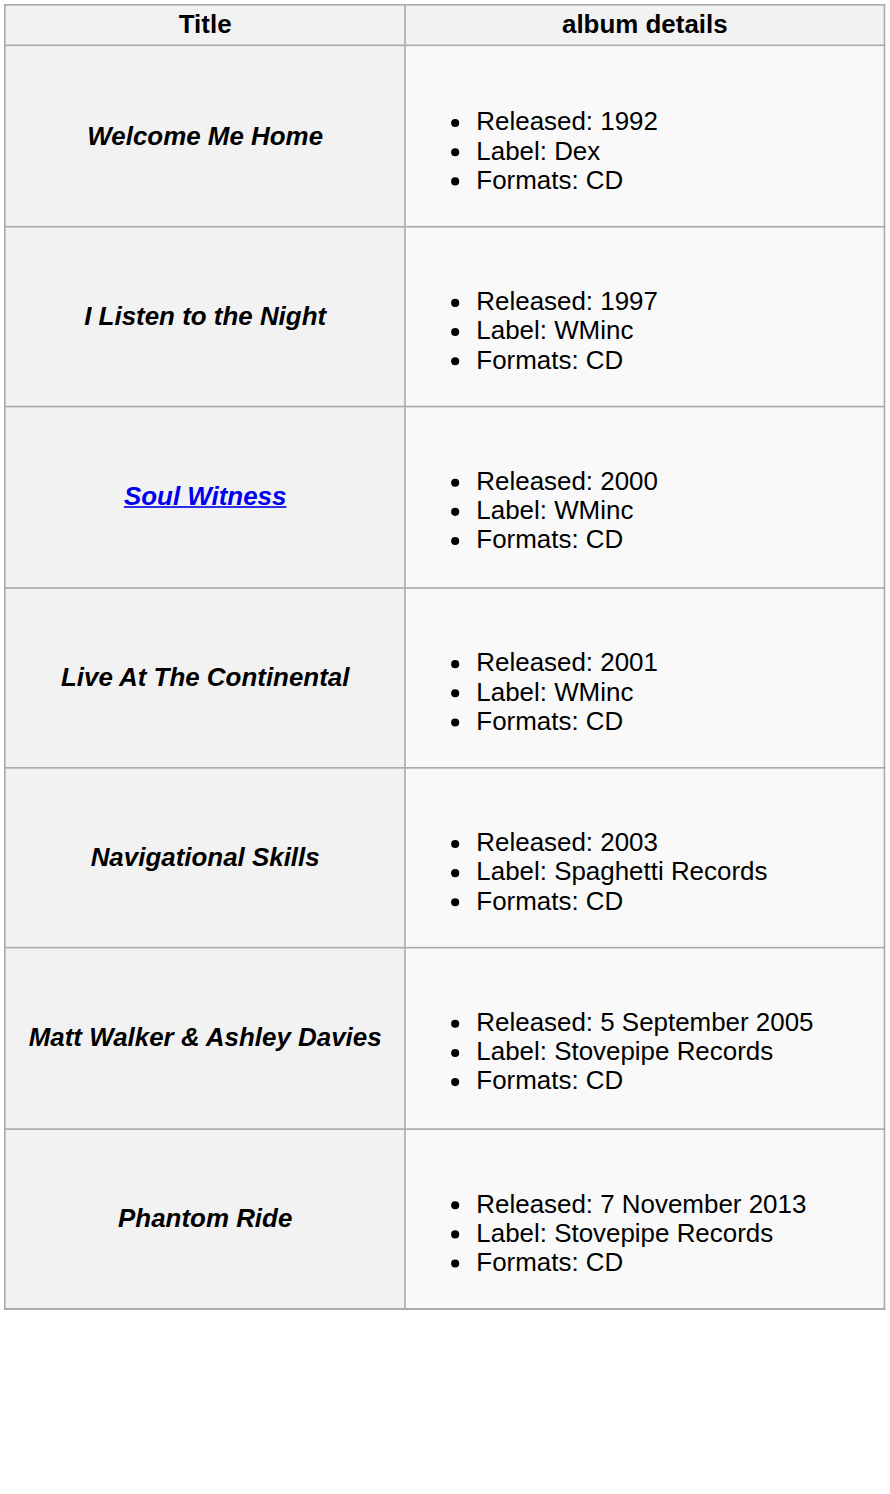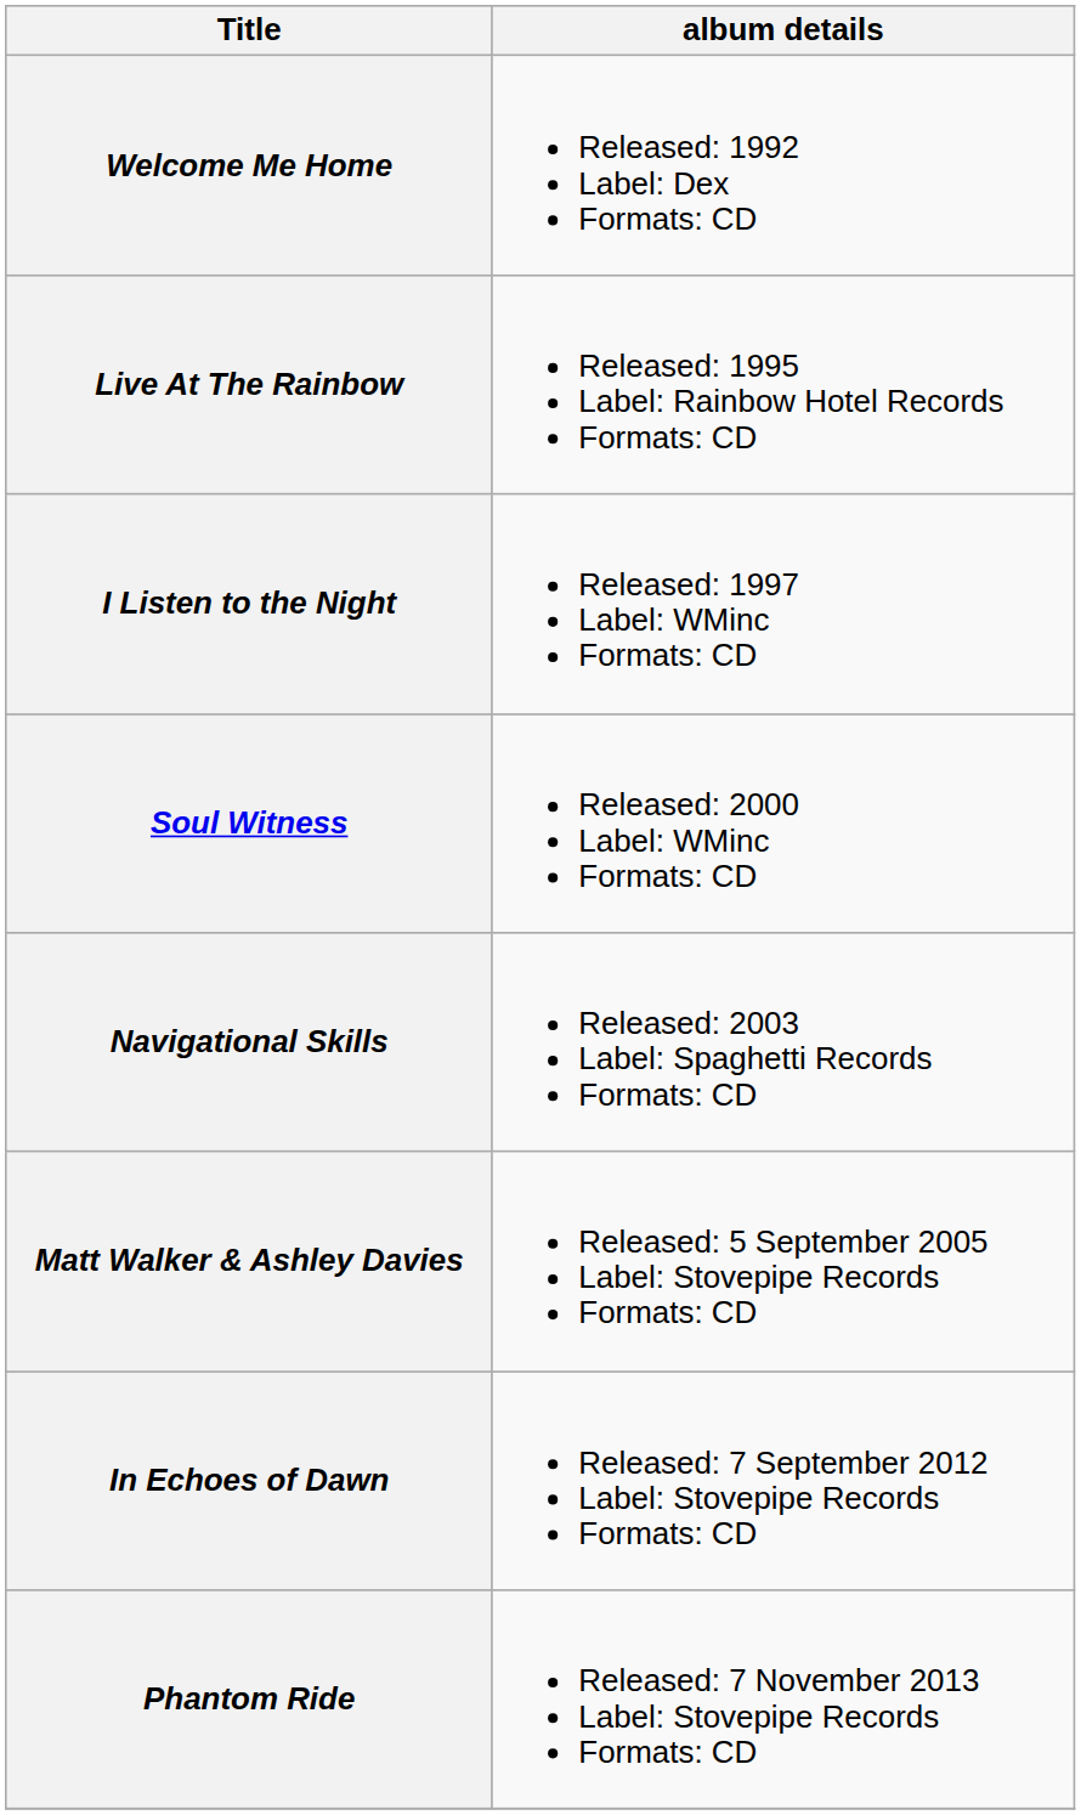 <table class="wikitable plainrowheaders">
 <tr>
 <th scope="col" rowspan="1" style="width:15em;">Title</th>
 <th scope="col" rowspan="1" style="width:18em;">album details</th>
 </tr>
 <tr>
 <th scope="row"><em>Welcome Me Home</em></th>
 <td><br><ul><li>Released: 1992</li><li>Label: Dex</li><li>Formats: CD</li></ul></td>
 </tr>
 <tr>
+<th scope="row"><em>Live At The Rainbow</em></th>
+<td><br><ul><li>Released: 1995</li><li>Label: Rainbow Hotel Records</li><li>Formats: CD</li></ul></td>
+</tr>
+<tr>
 <th scope="row"><em>I Listen to the Night</em> </th>
 <td><br><ul><li>Released: 1997</li><li>Label: WMinc</li><li>Formats: CD</li></ul></td>
 </tr>
 <tr>
 <th scope="row"><em><a href='#'>Soul Witness</a></em> </th>
 <td><br><ul><li>Released: 2000</li><li>Label: WMinc</li><li>Formats: CD</li></ul></td>
-</tr>
-<tr>
-<th scope="row"><em>Live At The Continental</em></th>
-<td><br><ul><li>Released: 2001</li><li>Label: WMinc</li><li>Formats: CD</li></ul></td>
 </tr>
 <tr>
 <th scope="row"><em>Navigational Skills</em> </th>
 <td><br><ul><li>Released: 2003</li><li>Label: Spaghetti Records</li><li>Formats: CD</li></ul></td>
 </tr>
 <tr>
 <th scope="row"><em>Matt Walker & Ashley Davies</em> </th>
 <td><br><ul><li>Released: 5 September 2005</li><li>Label: Stovepipe Records</li><li>Formats: CD</li></ul></td>
 </tr>
 <tr>
+<th scope="row"><em>In Echoes of Dawn</em></th>
+<td><br><ul><li>Released: 7 September 2012</li><li>Label: Stovepipe Records</li><li>Formats: CD</li></ul></td>
+</tr>
+<tr>
 <th scope="row"><em>Phantom Ride</em></th>
 <td><br><ul><li>Released: 7 November 2013</li><li>Label: Stovepipe Records</li><li>Formats: CD</li></ul></td>
 </tr>
 <tr>
 </tr>
 </table>
